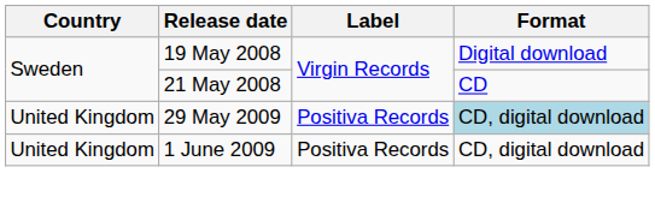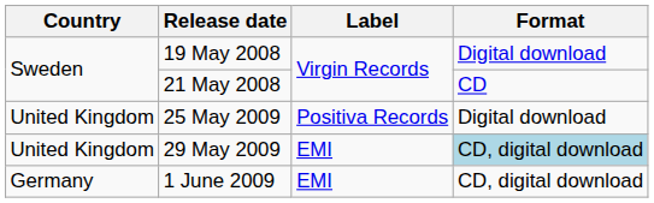 <table class="wikitable">
 <tr>
 <th>Country</th>
 <th>Release date</th>
 <th>Label</th>
 <th>Format</th>
 </tr>
 <tr>
 <td rowspan="2">Sweden</td>
 <td>19 May 2008</td>
 <td rowspan="2"><a href='#'>Virgin Records</a></td>
 <td><a href='#'>Digital download</a></td>
 </tr>
 <tr>
 <td>21 May 2008</td>
 <td><a href='#'>CD</a></td>
 </tr>
 <tr>
 <td>United Kingdom</td>
+<td>25 May 2009</td>
+<td><a href='#'>Positiva Records</a></td>
+<td>Digital download</td>
+</tr>
+<tr>
+<td>United Kingdom</td>
 <td>29 May 2009</td>
-<td><a href='#'>Positiva Records</a></td>
+<td><a href='#'>EMI</a></td>
 <td style="background: lightblue;">CD, digital download</td>
 </tr>
 <tr>
-<td>United Kingdom</td>
+<td>Germany</td>
 <td>1 June 2009</td>
-<td>Positiva Records</td>
+<td><a href='#'>EMI</a></td>
 <td>CD, digital download</td>
 </tr>
 </table>
